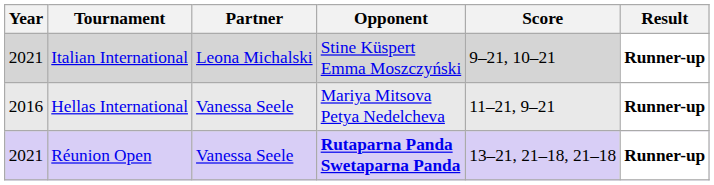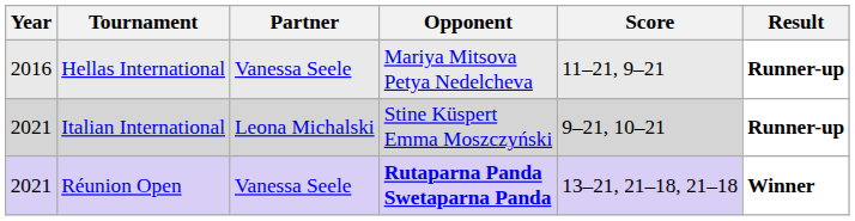 <table class="sortable wikitable" style="font-size: 90%;">
 <tr>
 <th>Year</th>
 <th>Tournament</th>
 <th>Partner</th>
 <th>Opponent</th>
 <th>Score</th>
 <th>Result</th>
 </tr>
+<tr style="background:#E9E9E9">
+<td align="center">2016</td>
+<td align="left"><a href='#'>Hellas International</a></td>
+<td align="left"> <a href='#'>Vanessa Seele</a></td>
+<td align="left"> <a href='#'>Mariya Mitsova</a><br> <a href='#'>Petya Nedelcheva</a></td>
+<td align="left">11–21, 9–21</td>
+<td style="text-align:left; background:white"> <strong>Runner-up</strong></td>
+</tr>
 <tr style="background:#D5D5D5">
 <td align="center">2021</td>
 <td align="left"><a href='#'>Italian International</a></td>
 <td align="left"> <a href='#'>Leona Michalski</a></td>
 <td align="left"> <a href='#'>Stine Küspert</a><br> <a href='#'>Emma Moszczyński</a></td>
 <td align="left">9–21, 10–21</td>
 <td style="text-align:left; background:white"> <strong>Runner-up</strong></td>
 </tr>
-<tr style="background:#E9E9E9">
-<td align="center">2016</td>
-<td align="left"><a href='#'>Hellas International</a></td>
-<td align="left"> <a href='#'>Vanessa Seele</a></td>
-<td align="left"> <a href='#'>Mariya Mitsova</a><br> <a href='#'>Petya Nedelcheva</a></td>
-<td align="left">11–21, 9–21</td>
-<td style="text-align:left; background:white"> <strong>Runner-up</strong></td>
-</tr>
 <tr style="background:#D8CEF6">
 <td align="center">2021</td>
 <td align="left"><a href='#'>Réunion Open</a></td>
 <td align="left"> <a href='#'>Vanessa Seele</a></td>
 <td align="left"><strong> <a href='#'>Rutaparna Panda</a><br> <a href='#'>Swetaparna Panda</a></strong></td>
 <td align="left">13–21, 21–18, 21–18</td>
-<td style="text-align:left; background:white"> <strong>Runner-up</strong></td>
+<td style="text-align:left; background:white"> <strong>Winner</strong></td>
 </tr>
 </table>
